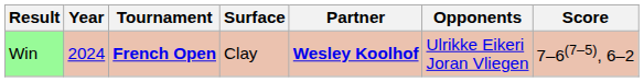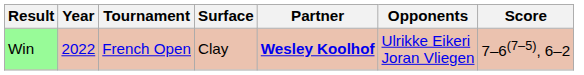 <table class="sortable wikitable">
 <tr>
 <th>Result</th>
 <th>Year</th>
 <th>Tournament</th>
 <th>Surface</th>
 <th>Partner</th>
 <th>Opponents</th>
 <th class="unsortable">Score</th>
 </tr>
 <tr style="background:#EBC2AF;">
 <td bgcolor=98FB98>Win</td>
-<td><a href='#'>2024</a></td>
-<td><strong><a href='#'>French Open</a></strong></td>
+<td><a href='#'>2022</a></td>
+<td><a href='#'>French Open</a></td>
 <td>Clay</td>
 <td><strong> <a href='#'>Wesley Koolhof</a></strong></td>
 <td> <a href='#'>Ulrikke Eikeri</a> <br>  <a href='#'>Joran Vliegen</a></td>
 <td>7–6<sup>(7–5)</sup>, 6–2</td>
 </tr>
 </table>
